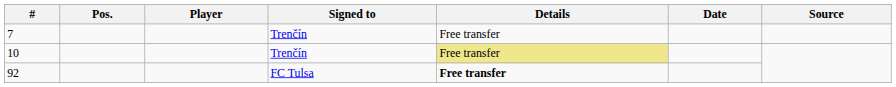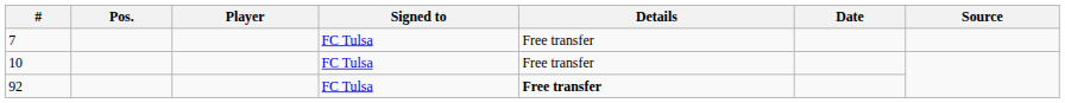 <table class="wikitable sortable" style="width:90%; text-align:center; font-size:95%; text-align:left;">
 <tr>
 <th>#</th>
 <th>Pos.</th>
 <th>Player</th>
 <th>Signed to</th>
 <th>Details</th>
 <th>Date</th>
 <th>Source</th>
 </tr>
 <tr>
 <td>7</td>
 <td></td>
 <td></td>
-<td> <a href='#'>Trenčín</a></td>
+<td> <a href='#'>FC Tulsa</a></td>
 <td>Free transfer</td>
 <td></td>
 <td></td>
 </tr>
 <tr>
 <td>10</td>
 <td></td>
 <td></td>
-<td> <a href='#'>Trenčín</a></td>
-<td style="background: khaki;">Free transfer</td>
+<td> <a href='#'>FC Tulsa</a></td>
+<td>Free transfer</td>
 <td></td>
 <td rowspan="2"></td>
 </tr>
 <tr>
 <td>92</td>
 <td></td>
 <td></td>
 <td> <a href='#'>FC Tulsa</a></td>
 <td><strong>Free transfer</strong></td>
 <td></td>
 </tr>
 </table>
